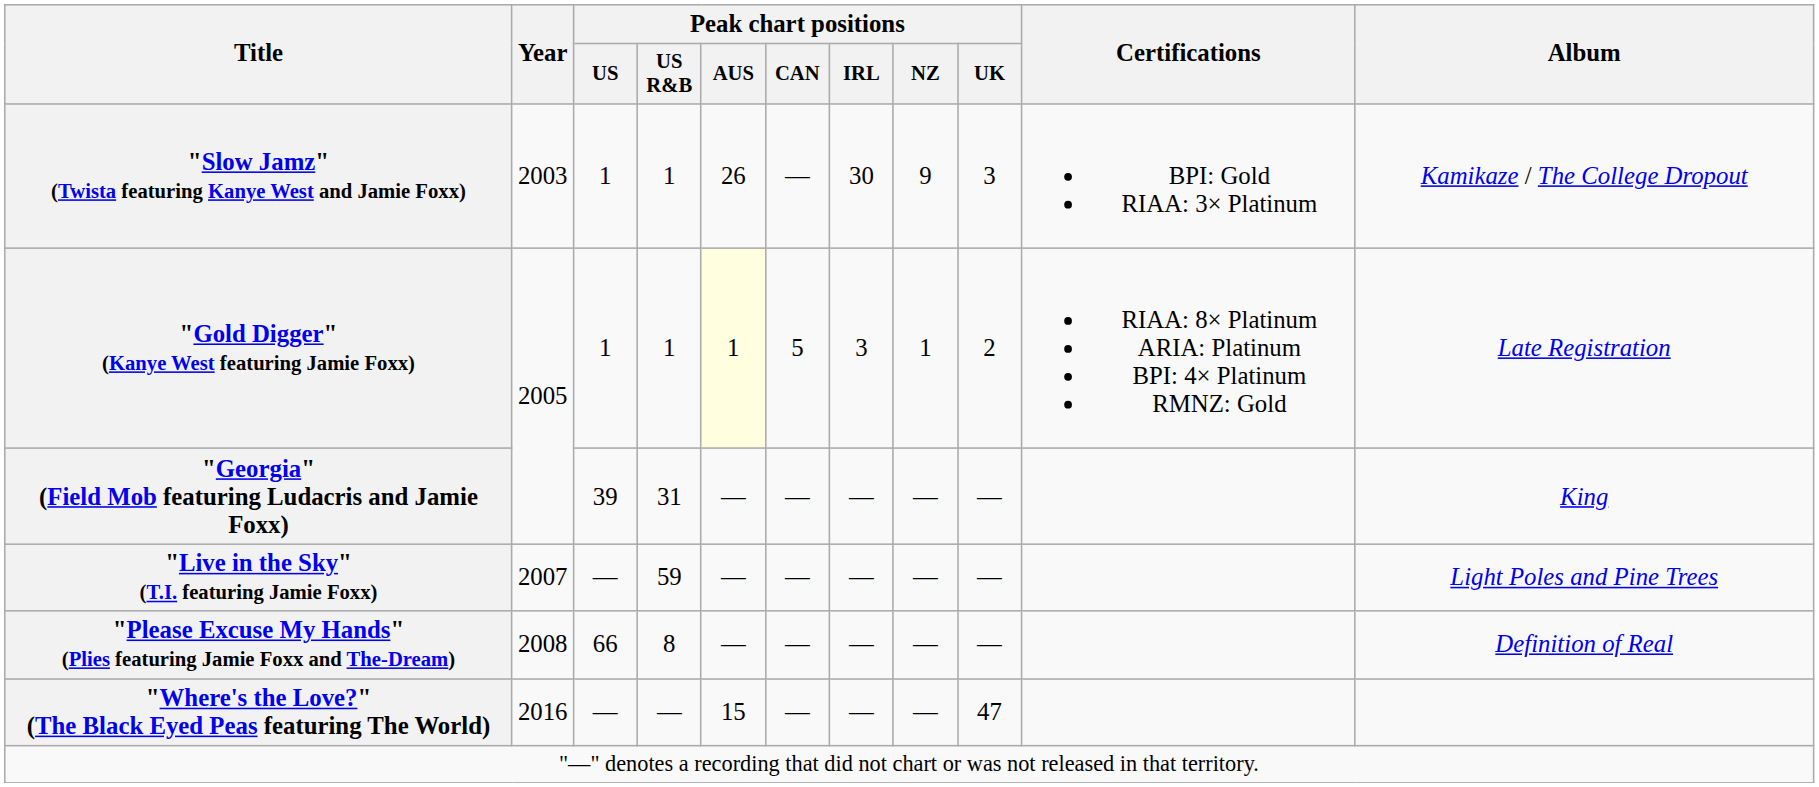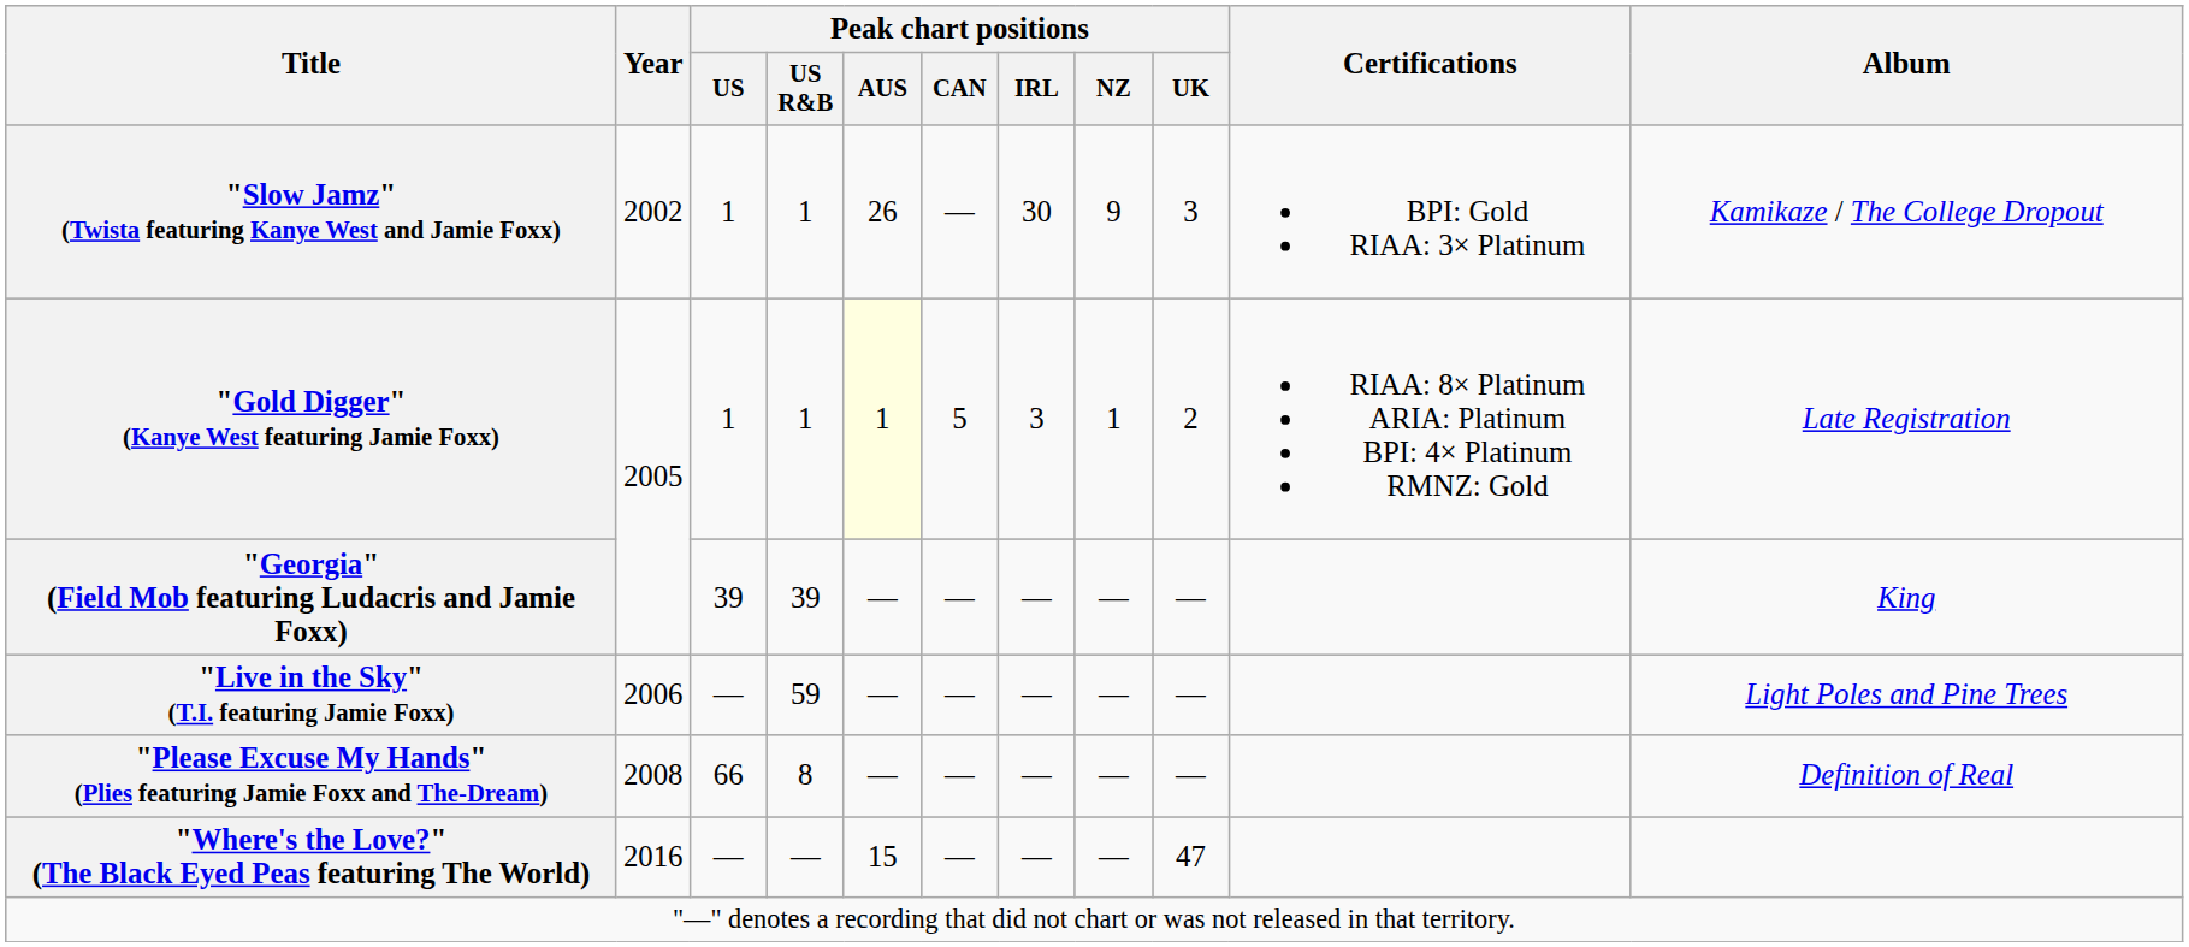 <table class="wikitable plainrowheaders" style="text-align:center;" border="1">
 <tr>
 <th scope="col" rowspan="2" style="width:20em;">Title</th>
 <th scope="col" rowspan="2">Year</th>
 <th scope="col" colspan="7">Peak chart positions</th>
 <th scope="col" rowspan="2" style="width:13em;">Certifications</th>
 <th scope="col" rowspan="2" style="width:18em;">Album</th>
 </tr>
 <tr style="font-size:smaller;">
 <th style="width:35px;">US<br></th>
 <th style="width:35px;">US<br>R&B<br></th>
 <th style="width:35px;">AUS<br></th>
 <th style="width:35px;">CAN<br></th>
 <th style="width:35px;">IRL<br></th>
 <th style="width:35px;">NZ<br></th>
 <th style="width:35px;">UK<br></th>
 </tr>
 <tr>
 <th scope="row">"<a href='#'>Slow Jamz</a>" <br><small>(<a href='#'>Twista</a> featuring <a href='#'>Kanye West</a> and Jamie Foxx)</small></th>
-<td>2003</td>
+<td>2002</td>
 <td>1</td>
 <td>1</td>
 <td>26</td>
 <td>—</td>
 <td>30</td>
 <td>9</td>
 <td>3</td>
 <td><br><ul><li>BPI: Gold</li><li>RIAA: 3× Platinum</li></ul></td>
 <td><em><a href='#'>Kamikaze</a></em> / <em><a href='#'>The College Dropout</a></em></td>
 </tr>
 <tr>
 <th scope="row">"<a href='#'>Gold Digger</a>" <br><small>(<a href='#'>Kanye West</a> featuring Jamie Foxx)</small></th>
 <td rowspan="2">2005</td>
 <td>1</td>
 <td>1</td>
 <td style="background: lightyellow;">1</td>
 <td>5</td>
 <td>3</td>
 <td>1</td>
 <td>2</td>
 <td><br><ul><li>RIAA: 8× Platinum</li><li>ARIA: Platinum</li><li>BPI: 4× Platinum</li><li>RMNZ: Gold</li></ul></td>
 <td style="text-align:center;"><em><a href='#'>Late Registration</a></em></td>
 </tr>
 <tr>
 <th scope="row">"<a href='#'>Georgia</a>"<br><span>(<a href='#'>Field Mob</a> featuring Ludacris and Jamie Foxx)</span></th>
 <td>39</td>
-<td>31</td>
+<td>39</td>
 <td>—</td>
 <td>—</td>
 <td>—</td>
 <td>—</td>
 <td>—</td>
 <td></td>
 <td><em><a href='#'>King</a></em></td>
 </tr>
 <tr>
 <th scope="row">"<a href='#'>Live in the Sky</a>" <br><small>(<a href='#'>T.I.</a> featuring Jamie Foxx)</small></th>
-<td>2007</td>
+<td>2006</td>
 <td>—</td>
 <td>59</td>
 <td>—</td>
 <td>—</td>
 <td>—</td>
 <td>—</td>
 <td>—</td>
 <td></td>
 <td style="text-align:center;"><em><a href='#'>Light Poles and Pine Trees</a></em></td>
 </tr>
 <tr>
 <th scope="row">"<a href='#'>Please Excuse My Hands</a>" <br><small>(<a href='#'>Plies</a> featuring Jamie Foxx and <a href='#'>The-Dream</a>)</small></th>
 <td>2008</td>
 <td>66</td>
 <td>8</td>
 <td>—</td>
 <td>—</td>
 <td>—</td>
 <td>—</td>
 <td>—</td>
 <td></td>
 <td style="text-align:center;"><em><a href='#'>Definition of Real</a></em></td>
 </tr>
 <tr>
 <th scope="row">"<a href='#'>Where's the Love?</a>"<br><span>(<a href='#'>The Black Eyed Peas</a> featuring The World)</span></th>
 <td>2016</td>
 <td>—</td>
 <td>—</td>
 <td>15</td>
 <td>—</td>
 <td>—</td>
 <td>—</td>
 <td>47</td>
 <td></td>
 <td></td>
 </tr>
 <tr>
 <td colspan="13" style="font-size:90%">"—" denotes a recording that did not chart or was not released in that territory.</td>
 </tr>
 </table>
